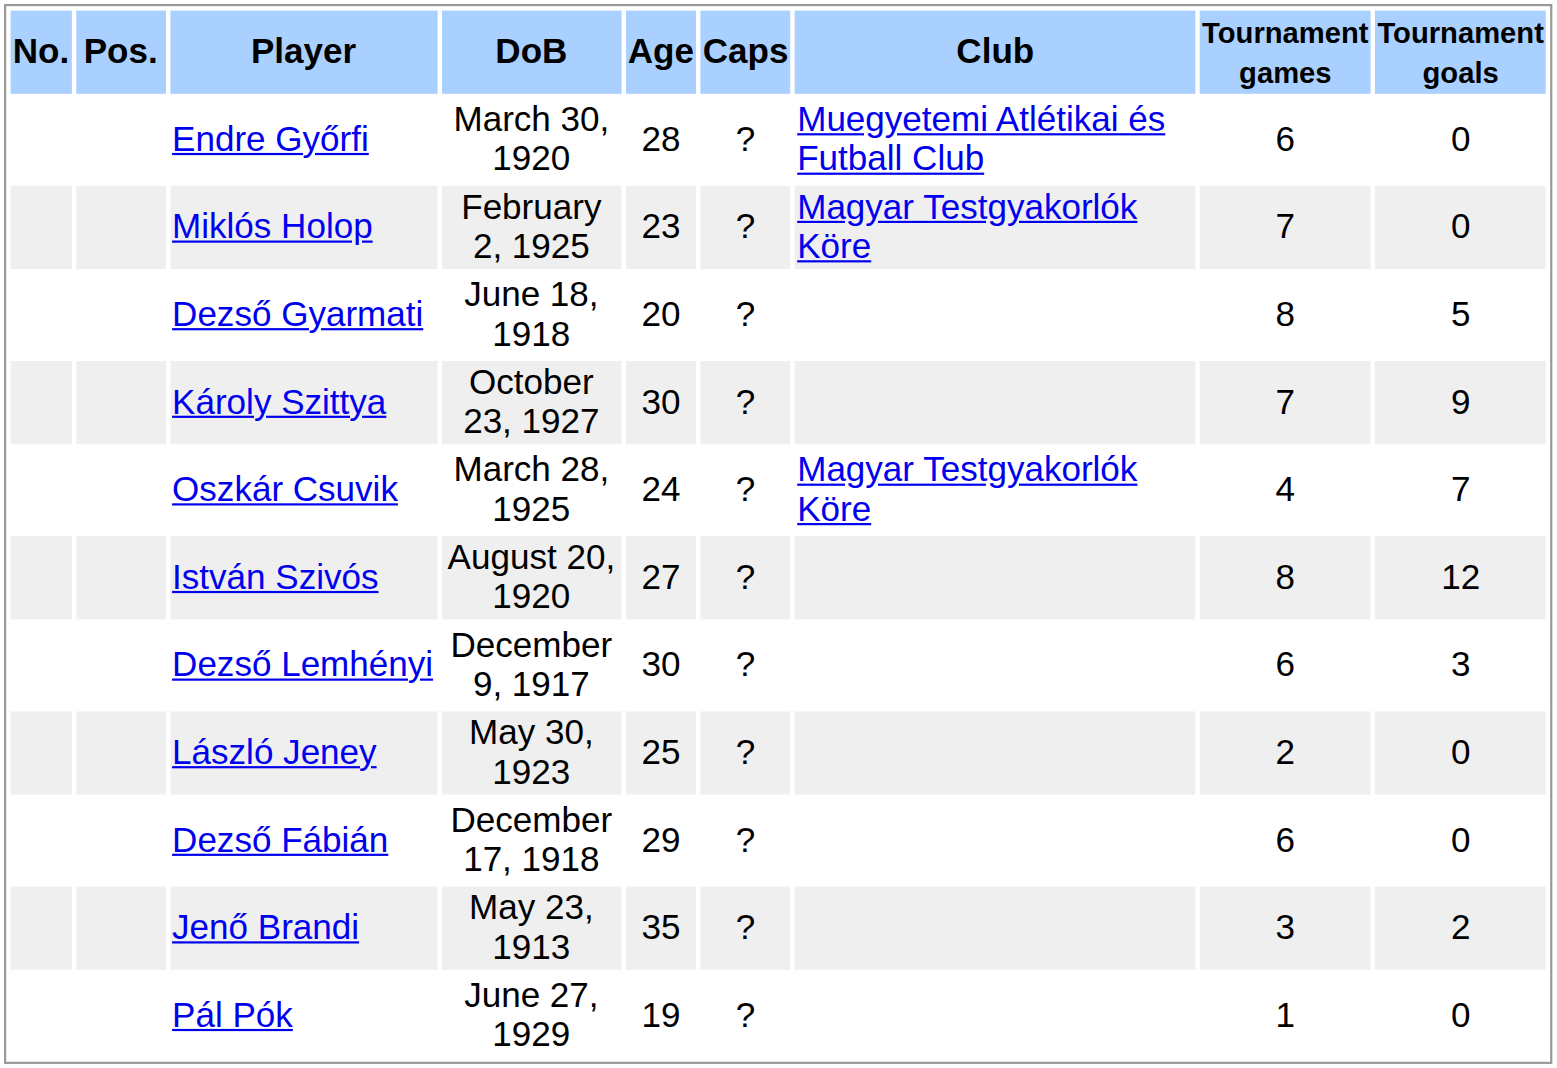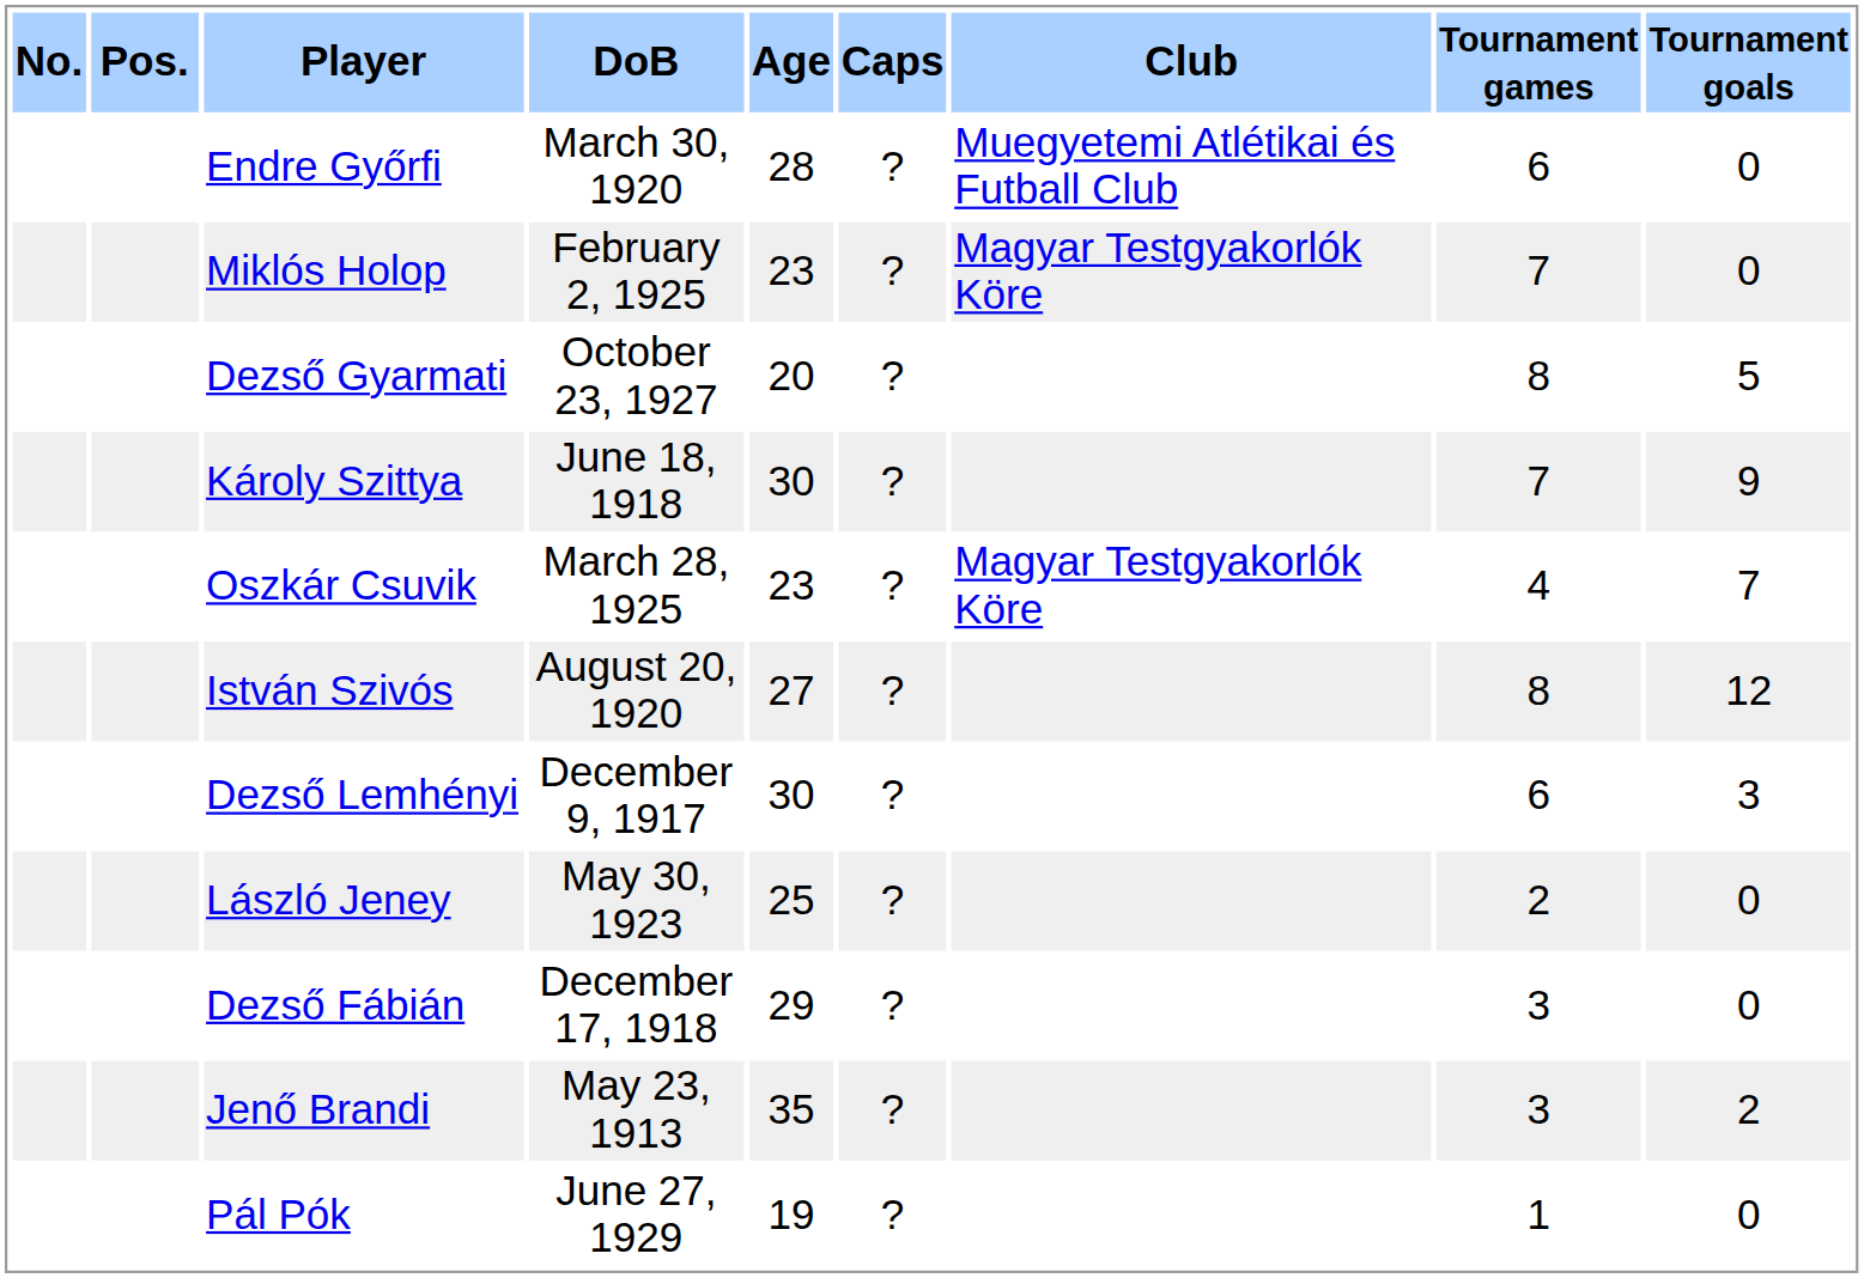 <table border="0" width="80%" style="border: 1px solid #999; background-color:#FFFFFF; text-align:center">
 <tr align="center" bgcolor="#AAD0FF">
 <th width=4%>No.</th>
 <th width=6%>Pos.</th>
 <th width=18%>Player</th>
 <th width=12%>DoB</th>
 <th width=4%>Age</th>
 <th width=4%>Caps</th>
 <th width=27%>Club</th>
 <th width=6%><small>Tournament<br>games</small></th>
 <th width=6%><small>Tournament<br>goals</small></th>
 </tr>
 <tr>
 <td></td>
 <td></td>
 <td align="left"><a href='#'>Endre Győrfi</a></td>
 <td>March 30, 1920</td>
 <td>28</td>
 <td>?</td>
 <td align="left"> <a href='#'>Muegyetemi Atlétikai és Futball Club</a></td>
 <td>6</td>
 <td>0</td>
 </tr>
 <tr bgcolor="#EFEFEF">
 <td></td>
 <td></td>
 <td align="left"><a href='#'>Miklós Holop</a></td>
 <td>February 2, 1925</td>
 <td>23</td>
 <td>?</td>
 <td align="left"> <a href='#'>Magyar Testgyakorlók Köre</a></td>
 <td>7</td>
 <td>0</td>
 </tr>
 <tr>
 <td></td>
 <td></td>
 <td align="left"><a href='#'>Dezső Gyarmati</a></td>
-<td>June 18, 1918</td>
+<td>October 23, 1927</td>
 <td>20</td>
 <td>?</td>
 <td align="left"></td>
 <td>8</td>
 <td>5</td>
 </tr>
 <tr bgcolor="#EFEFEF">
 <td></td>
 <td></td>
 <td align="left"><a href='#'>Károly Szittya</a></td>
-<td>October 23, 1927</td>
+<td>June 18, 1918</td>
 <td>30</td>
 <td>?</td>
 <td align="left"></td>
 <td>7</td>
 <td>9</td>
 </tr>
 <tr>
 <td></td>
 <td></td>
 <td align="left"><a href='#'>Oszkár Csuvik</a></td>
 <td>March 28, 1925</td>
-<td>24</td>
+<td>23</td>
 <td>?</td>
 <td align="left"> <a href='#'>Magyar Testgyakorlók Köre</a></td>
 <td>4</td>
 <td>7</td>
 </tr>
 <tr bgcolor="#EFEFEF">
 <td></td>
 <td></td>
 <td align="left"><a href='#'>István Szivós</a></td>
 <td>August 20, 1920</td>
 <td>27</td>
 <td>?</td>
 <td align="left"></td>
 <td>8</td>
 <td>12</td>
 </tr>
 <tr>
 <td></td>
 <td></td>
 <td align="left"><a href='#'>Dezső Lemhényi</a></td>
 <td>December 9, 1917</td>
 <td>30</td>
 <td>?</td>
 <td align="left"></td>
 <td>6</td>
 <td>3</td>
 </tr>
 <tr bgcolor="#EFEFEF">
 <td></td>
 <td></td>
 <td align="left"><a href='#'>László Jeney</a></td>
 <td>May 30, 1923</td>
 <td>25</td>
 <td>?</td>
 <td align="left"></td>
 <td>2</td>
 <td>0</td>
 </tr>
 <tr>
 <td></td>
 <td></td>
 <td align="left"><a href='#'>Dezső Fábián</a></td>
 <td>December 17, 1918</td>
 <td>29</td>
 <td>?</td>
 <td align="left"></td>
-<td>6</td>
+<td>3</td>
 <td>0</td>
 </tr>
 <tr bgcolor="#EFEFEF">
 <td></td>
 <td></td>
 <td align="left"><a href='#'>Jenő Brandi</a></td>
 <td>May 23, 1913</td>
 <td>35</td>
 <td>?</td>
 <td align="left"></td>
 <td>3</td>
 <td>2</td>
 </tr>
 <tr>
 <td></td>
 <td></td>
 <td align="left"><a href='#'>Pál Pók</a></td>
 <td>June 27, 1929</td>
 <td>19</td>
 <td>?</td>
 <td align="left"></td>
 <td>1</td>
 <td>0</td>
 </tr>
 </table>
